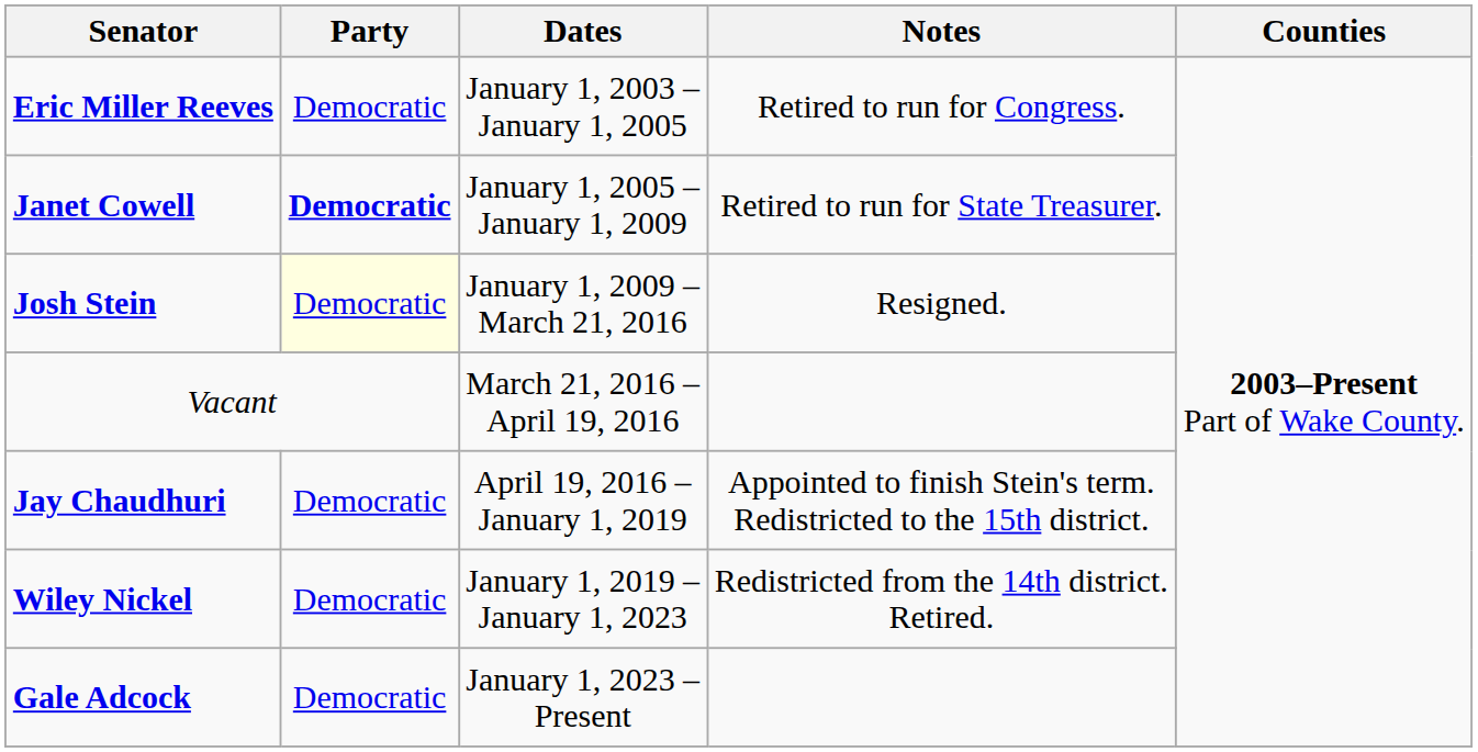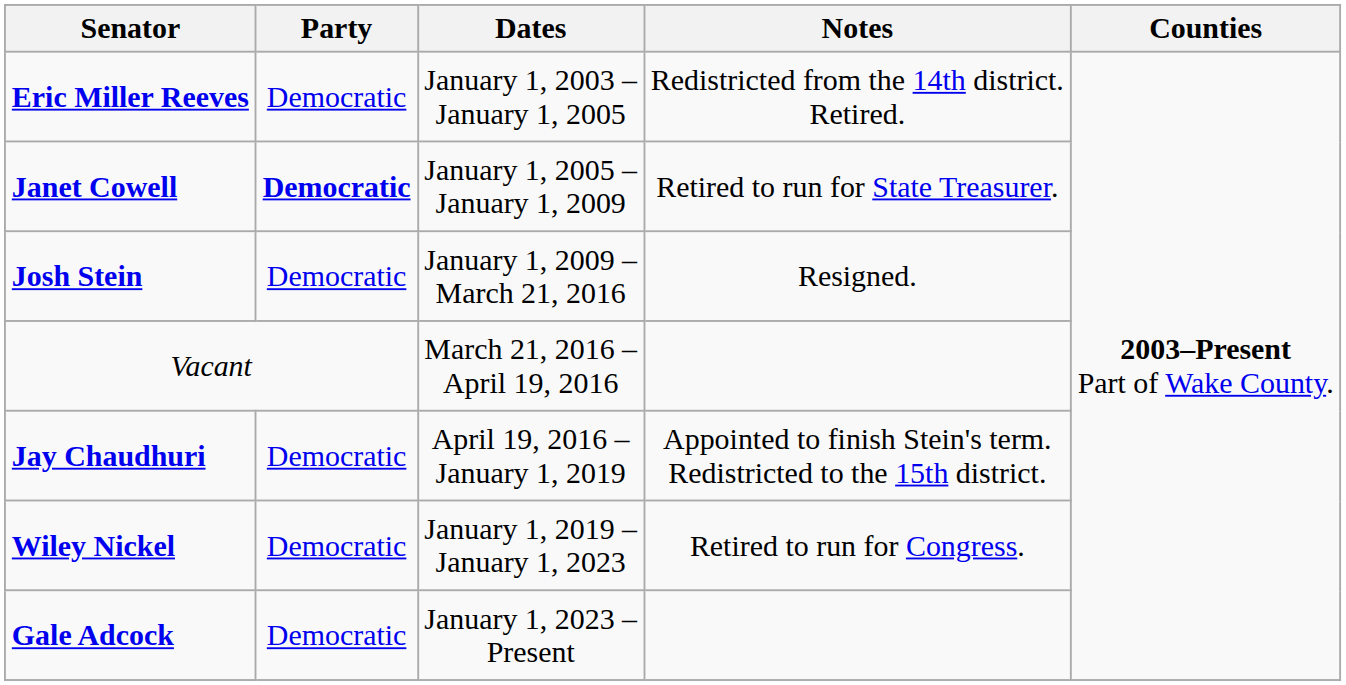 <table class=wikitable style="text-align:center">
 <tr>
 <th>Senator</th>
 <th>Party</th>
 <th>Dates</th>
 <th>Notes</th>
 <th>Counties</th>
 </tr>
 <tr style="height:3em">
 <td align=left><strong><a href='#'>Eric Miller Reeves</a></strong></td>
 <td><a href='#'>Democratic</a></td>
 <td nowrap>January 1, 2003 – <br> January 1, 2005</td>
-<td>Retired to run for <a href='#'>Congress</a>.</td>
+<td>Redistricted from the <a href='#'>14th</a> district. <br> Retired.</td>
 <td rowspan=7><strong>2003–Present</strong> <br> Part of <a href='#'>Wake County</a>.<br></td>
 </tr>
 <tr style="height:3em">
 <td align=left><strong><a href='#'>Janet Cowell</a></strong></td>
 <td><strong><a href='#'>Democratic</a></strong></td>
 <td nowrap>January 1, 2005 – <br> January 1, 2009</td>
 <td>Retired to run for <a href='#'>State Treasurer</a>.</td>
 </tr>
 <tr style="height:3em">
 <td align=left><strong><a href='#'>Josh Stein</a></strong></td>
-<td style="background: lightyellow;"><a href='#'>Democratic</a></td>
+<td><a href='#'>Democratic</a></td>
 <td nowrap>January 1, 2009 – <br> March 21, 2016</td>
 <td>Resigned.</td>
 </tr>
 <tr style="height:3em">
 <td colspan=2><em>Vacant</em></td>
 <td nowrap>March 21, 2016 – <br> April 19, 2016</td>
 <td></td>
 </tr>
 <tr style="height:3em">
 <td align=left><strong><a href='#'>Jay Chaudhuri</a></strong></td>
 <td><a href='#'>Democratic</a></td>
 <td nowrap>April 19, 2016 – <br> January 1, 2019</td>
 <td>Appointed to finish Stein's term. <br> Redistricted to the <a href='#'>15th</a> district.</td>
 </tr>
 <tr style="height:3em">
 <td align=left><strong><a href='#'>Wiley Nickel</a></strong></td>
 <td><a href='#'>Democratic</a></td>
 <td nowrap>January 1, 2019 – <br> January 1, 2023</td>
-<td>Redistricted from the <a href='#'>14th</a> district. <br> Retired.</td>
+<td>Retired to run for <a href='#'>Congress</a>.</td>
 </tr>
 <tr style="height:3em">
 <td align=left><strong><a href='#'>Gale Adcock</a></strong></td>
 <td><a href='#'>Democratic</a></td>
 <td nowrap>January 1, 2023 – <br> Present</td>
 <td></td>
 </tr>
 </table>
